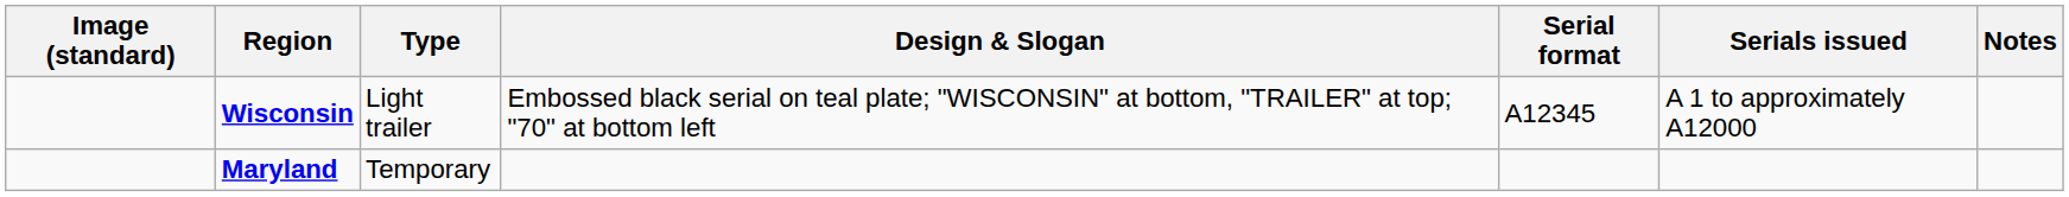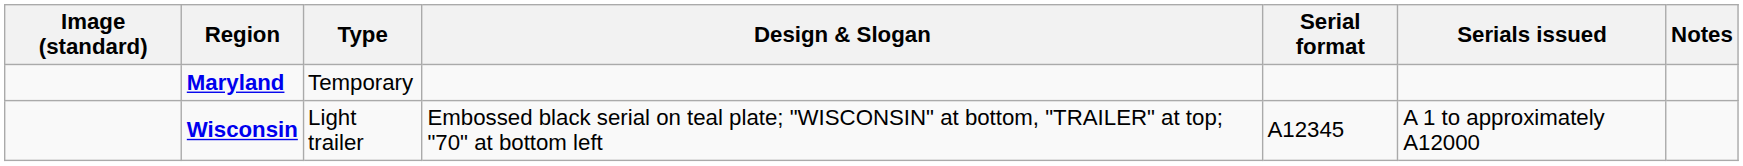 <table class="wikitable">
 <tr>
 <th>Image (standard)</th>
 <th>Region</th>
 <th>Type</th>
 <th>Design & Slogan</th>
 <th>Serial format</th>
 <th>Serials issued</th>
 <th>Notes</th>
 </tr>
 <tr>
 <td></td>
+<td><a href='#'><strong>Maryland</strong></a></td>
+<td>Temporary</td>
+<td></td>
+<td></td>
+<td></td>
+<td></td>
+</tr>
+<tr>
+<td></td>
 <td><a href='#'><strong>Wisconsin</strong></a></td>
 <td>Light trailer</td>
 <td>Embossed black serial on teal plate; "WISCONSIN" at bottom, "TRAILER" at top; "70" at bottom left</td>
 <td>A12345</td>
 <td>A 1 to approximately A12000</td>
 <td></td>
 </tr>
-<tr>
-<td></td>
-<td><a href='#'><strong>Maryland</strong></a></td>
-<td>Temporary</td>
-<td></td>
-<td></td>
-<td></td>
-<td></td>
-</tr>
 </table>
